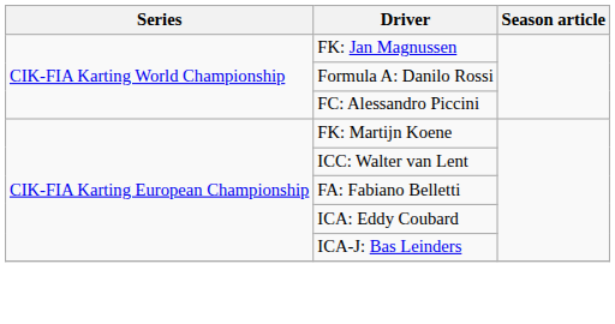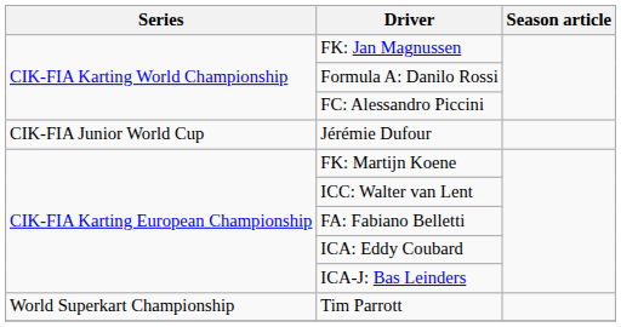 <table class="wikitable" style="font-size: 87%;">
 <tr>
 <th>Series</th>
 <th>Driver</th>
 <th>Season article</th>
 </tr>
 <tr>
 <td rowspan=3><a href='#'>CIK-FIA Karting World Championship</a></td>
 <td>FK:  <a href='#'>Jan Magnussen</a></td>
 <td rowspan=3></td>
 </tr>
 <tr>
 <td>Formula A:  Danilo Rossi</td>
 </tr>
 <tr>
 <td>FC:  Alessandro Piccini</td>
+</tr>
+<tr>
+<td>CIK-FIA Junior World Cup</td>
+<td> Jérémie Dufour</td>
+<td></td>
 </tr>
 <tr>
 <td rowspan=5><a href='#'>CIK-FIA Karting European Championship</a></td>
 <td>FK:  Martijn Koene</td>
 <td rowspan=5></td>
 </tr>
 <tr>
 <td>ICC:  Walter van Lent</td>
 </tr>
 <tr>
 <td>FA:  Fabiano Belletti</td>
 </tr>
 <tr>
 <td>ICA:  Eddy Coubard</td>
 </tr>
 <tr>
 <td>ICA-J:  <a href='#'>Bas Leinders</a></td>
 </tr>
 <tr>
+<td>World Superkart Championship</td>
+<td> Tim Parrott</td>
+<td></td>
+</tr>
+<tr>
 </tr>
 </table>
